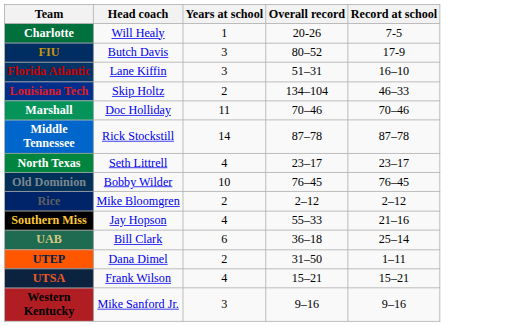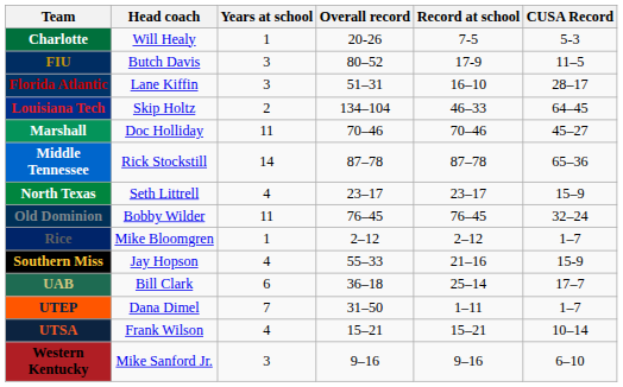 <table class="wikitable sortable" style="text-align: center;">
 <tr>
 <th width="110">Team</th>
 <th>Head coach</th>
 <th>Years at school</th>
 <th>Overall record</th>
 <th>Record at school</th>
+<th>CUSA Record</th>
 </tr>
 <tr>
 <th style="background:#00703C; color:#FFFFFF;">Charlotte</th>
 <td><a href='#'>Will Healy</a></td>
 <td>1</td>
 <td>20-26</td>
 <td>7-5</td>
+<td>5-3</td>
 </tr>
 <tr>
 <th style="background:#002d62; color:#c5960c;">FIU</th>
 <td><a href='#'>Butch Davis</a></td>
 <td>3</td>
 <td>80–52</td>
 <td>17-9</td>
+<td>11–5</td>
 </tr>
 <tr>
 <th style="background:#003366; color:#CC0000;">Florida Atlantic</th>
 <td><a href='#'>Lane Kiffin</a></td>
 <td>3</td>
 <td>51–31</td>
 <td>16–10</td>
+<td>28–17</td>
 </tr>
 <tr>
 <th style="background:#002F8B; color:#E31B23;">Louisiana Tech</th>
 <td><a href='#'>Skip Holtz</a></td>
 <td>2</td>
 <td>134–104</td>
 <td>46–33</td>
+<td>64–45</td>
 </tr>
 <tr>
 <th style="background:#04945a; color:#FFFFFF;">Marshall</th>
 <td><a href='#'>Doc Holliday</a></td>
 <td>11</td>
 <td>70–46</td>
 <td>70–46</td>
+<td>45–27</td>
 </tr>
 <tr>
 <th style="background:#0066CC; color:#ffffff;">Middle Tennessee</th>
 <td><a href='#'>Rick Stockstill</a></td>
 <td>14</td>
 <td>87–78</td>
 <td>87–78</td>
+<td>65–36</td>
 </tr>
 <tr>
 <th style="background:#00853E; color:#FFFFFF;">North Texas</th>
 <td><a href='#'>Seth Littrell</a></td>
 <td>4</td>
 <td>23–17</td>
 <td>23–17</td>
+<td>15–9</td>
 </tr>
 <tr>
 <th style="background:#003057; color:#7c878e;">Old Dominion</th>
 <td><a href='#'>Bobby Wilder</a></td>
-<td>10</td>
+<td>11</td>
 <td>76–45</td>
 <td>76–45</td>
+<td>32–24</td>
 </tr>
 <tr>
 <th style="background:#002469; color:#5e6062;">Rice</th>
 <td><a href='#'>Mike Bloomgren</a></td>
-<td>2</td>
+<td>1</td>
 <td>2–12</td>
 <td>2–12</td>
+<td>1–7</td>
 </tr>
 <tr>
 <th style="background:#000000; color:#FDC737;">Southern Miss</th>
 <td><a href='#'>Jay Hopson</a></td>
 <td>4</td>
 <td>55–33</td>
 <td>21–16</td>
+<td>15-9</td>
 </tr>
 <tr>
 <th style="background:#1E6B52; color:#d2c780;">UAB</th>
 <td><a href='#'>Bill Clark</a></td>
 <td>6</td>
 <td>36–18</td>
 <td>25–14</td>
+<td>17–7</td>
 </tr>
 <tr>
 <th style="background:#ff5600; color:#002147;">UTEP</th>
 <td><a href='#'>Dana Dimel</a></td>
-<td>2</td>
+<td>7</td>
 <td>31–50</td>
 <td>1–11</td>
+<td>1–7</td>
 </tr>
 <tr>
 <th style="background:#0c2340; color:#f15a22;">UTSA</th>
 <td><a href='#'>Frank Wilson</a></td>
 <td>4</td>
 <td>15–21</td>
 <td>15–21</td>
+<td>10–14</td>
 </tr>
 <tr>
 <th style="background:#B01E24; color#FFFFFF;">Western Kentucky</th>
 <td><a href='#'>Mike Sanford Jr.</a></td>
 <td>3</td>
 <td>9–16</td>
 <td>9–16</td>
+<td>6–10</td>
 </tr>
 </table>
